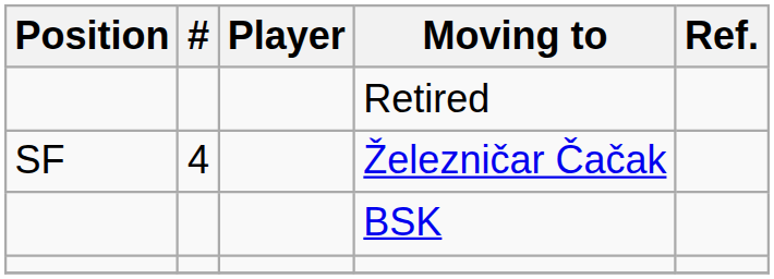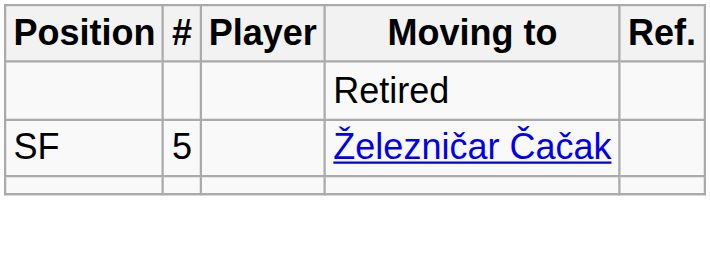 <table class="wikitable sortable" style="text-align: left;">
 <tr>
 <th>Position</th>
 <th>#</th>
 <th>Player</th>
 <th>Moving to</th>
 <th>Ref.</th>
 </tr>
 <tr>
 <td></td>
 <td></td>
 <td> </td>
 <td> Retired</td>
 <td></td>
 </tr>
 <tr>
 <td>SF</td>
-<td>4</td>
+<td>5</td>
 <td> </td>
 <td> <a href='#'>Železničar Čačak</a></td>
-<td></td>
-</tr>
-<tr>
-<td></td>
-<td></td>
-<td> </td>
-<td> <a href='#'>BSK</a></td>
 <td></td>
 </tr>
 <tr>
 <td></td>
 <td></td>
 <td> </td>
 <td></td>
 <td></td>
 </tr>
 <tr>
 </tr>
 </table>
